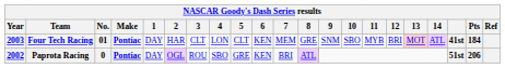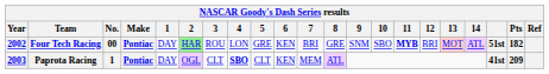 <table class="wikitable" style="text-align:center; font-size:75%">
 <tr>
 <th colspan=32><a href='#'>NASCAR Goody's Dash Series</a> results</th>
 </tr>
 <tr>
 <th>Year</th>
 <th>Team</th>
 <th>No.</th>
 <th>Make</th>
 <th>1</th>
 <th>2</th>
 <th>3</th>
 <th>4</th>
 <th>5</th>
 <th>6</th>
 <th>7</th>
 <th>8</th>
 <th>9</th>
 <th>10</th>
 <th>11</th>
 <th>12</th>
 <th>13</th>
 <th>14</th>
 <th></th>
 <th>Pts</th>
 <th>Ref</th>
 </tr>
 <tr>
-<th><a href='#'>2003</a></th>
+<th><a href='#'>2002</a></th>
 <th><a href='#'>Four Tech Racing</a></th>
-<th>01</th>
+<th>00</th>
 <th><a href='#'>Pontiac</a></th>
 <td><a href='#'>DAY</a></td>
-<td><a href='#'>HAR</a></td>
+<td style="background: lightgreen;"><a href='#'>HAR</a></td>
+<td><a href='#'>ROU</a></td>
+<td><a href='#'>LON</a></td>
+<td><a href='#'>GRE</a></td>
+<td><a href='#'>KEN</a></td>
+<td><a href='#'>BRI</a></td>
+<td><a href='#'>GRE</a></td>
+<td><a href='#'>SNM</a></td>
+<td><a href='#'>SBO</a></td>
+<td><strong><a href='#'>MYB</a></strong></td>
+<td><a href='#'>BRI</a></td>
+<td style="background:#FFCFCF;"><a href='#'>MOT</a><br></td>
+<td style="background:#EFCFFF;"><a href='#'>ATL</a><br></td>
+<th>51st</th>
+<th>182</th>
+<th></th>
+</tr>
+<tr>
+<th><a href='#'>2003</a></th>
+<th>Paprota Racing</th>
+<th>1</th>
+<th><a href='#'>Pontiac</a></th>
+<td><a href='#'>DAY</a></td>
+<td style="background:#EFCFFF;"><a href='#'>OGL</a><br></td>
 <td><a href='#'>CLT</a></td>
-<td><a href='#'>LON</a></td>
+<td><strong><a href='#'>SBO</a></strong></td>
 <td><a href='#'>CLT</a></td>
 <td><a href='#'>KEN</a></td>
 <td><a href='#'>MEM</a></td>
-<td><a href='#'>GRE</a></td>
-<td><a href='#'>SNM</a></td>
-<td><a href='#'>SBO</a></td>
-<td><a href='#'>MYB</a></td>
-<td><a href='#'>BRI</a></td>
-<td style="background:#FFCFCF;"><a href='#'>MOT</a><br></td>
-<td style="background:#EFCFFF;"><a href='#'>ATL</a><br></td>
-<th>41st</th>
-<th>184</th>
-<th></th>
-</tr>
-<tr>
-<th><a href='#'>2002</a></th>
-<th>Paprota Racing</th>
-<th>0</th>
-<th><a href='#'>Pontiac</a></th>
-<td><a href='#'>DAY</a></td>
-<td style="background:#EFCFFF;"><a href='#'>OGL</a><br></td>
-<td><a href='#'>ROU</a></td>
-<td><a href='#'>SBO</a></td>
-<td><a href='#'>GRE</a></td>
-<td><a href='#'>KEN</a></td>
-<td><a href='#'>BRI</a></td>
 <td style="background:#EFCFFF;"><a href='#'>ATL</a><br></td>
 <td colspan=6></td>
-<th>51st</th>
-<th>206</th>
+<th>41st</th>
+<th>209</th>
 <th></th>
 </tr>
 </table>
